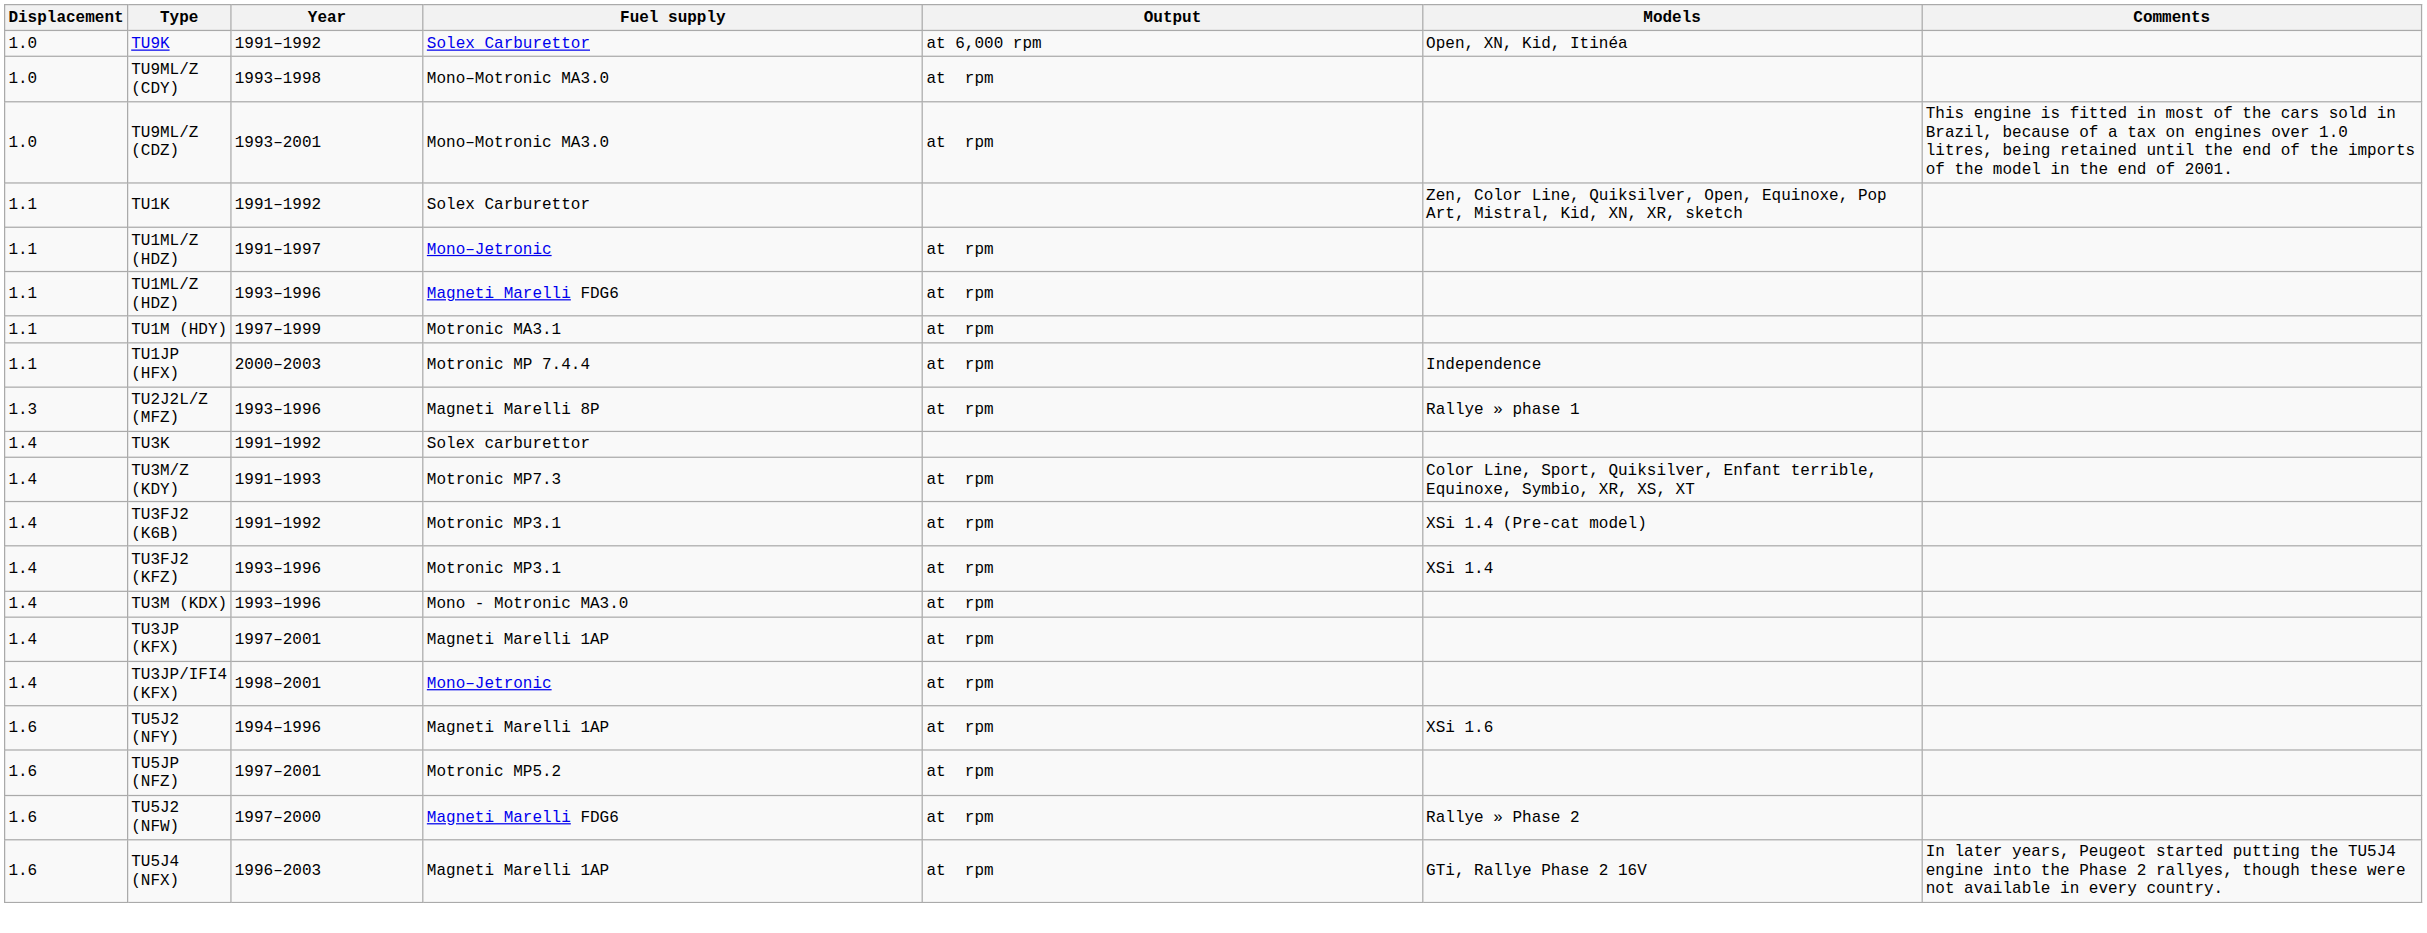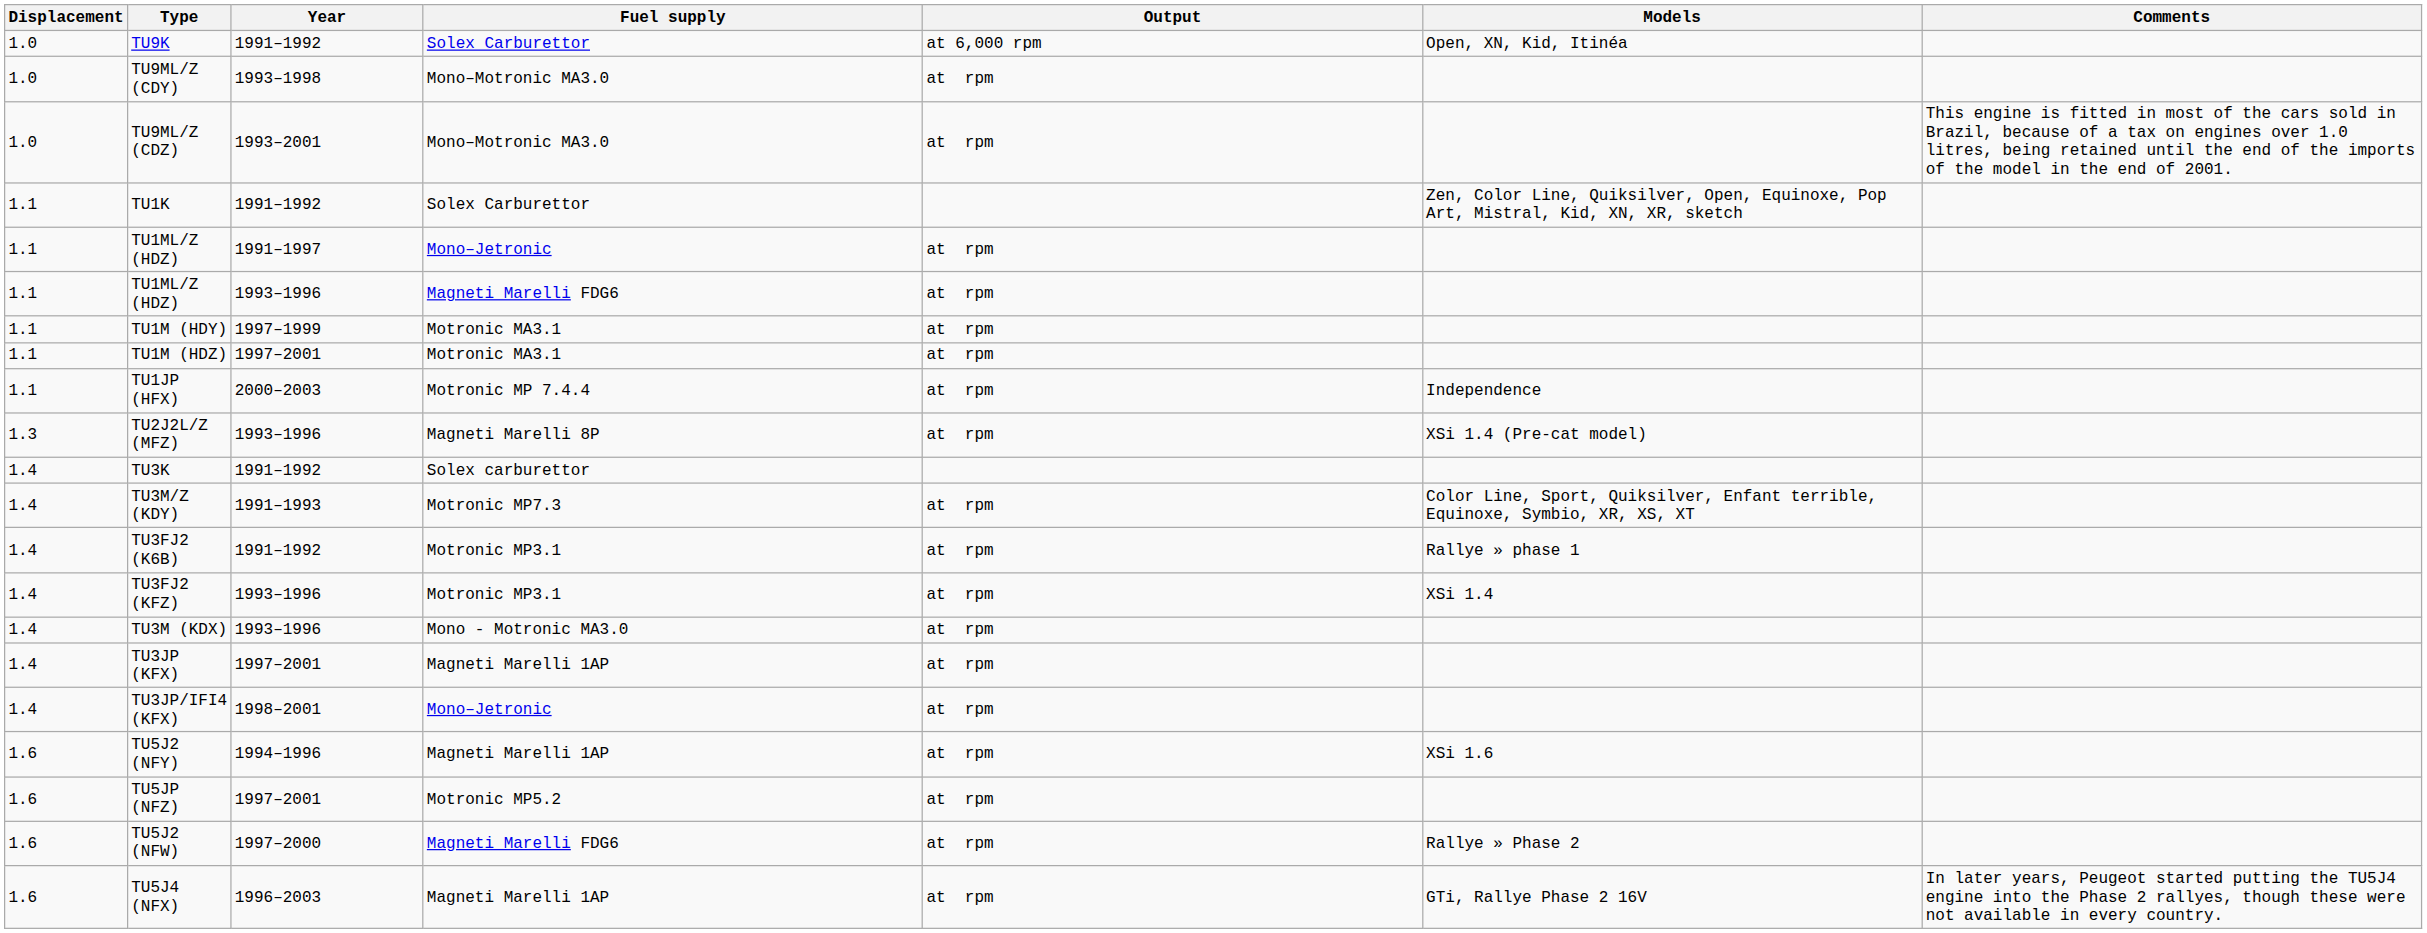 <table class="wikitable">
 <tr>
 <th style="width: 20px;">Displacement</th>
 <th style="width: 40px;">Type</th>
 <th style="width: 150px;">Year</th>
 <th style="width: 400px;">Fuel supply</th>
 <th style="width: 400px;">Output</th>
 <th style="width: 400px;">Models</th>
 <th style="width: 400px;">Comments</th>
 </tr>
 <tr>
 <td>1.0</td>
 <td><a href='#'>TU9K</a></td>
 <td>1991–1992</td>
 <td><a href='#'>Solex Carburettor</a></td>
 <td> at 6,000 rpm</td>
 <td>Open, XN, Kid, Itinéa</td>
 <td></td>
 </tr>
 <tr>
 <td>1.0</td>
 <td>TU9ML/Z (CDY)</td>
 <td>1993–1998</td>
 <td>Mono–Motronic MA3.0</td>
 <td> at  rpm</td>
 <td></td>
 <td></td>
 </tr>
 <tr>
 <td>1.0</td>
 <td>TU9ML/Z (CDZ)</td>
 <td>1993–2001</td>
 <td>Mono–Motronic MA3.0</td>
 <td> at  rpm</td>
 <td></td>
 <td>This engine is fitted in most of the cars sold in Brazil, because of a tax on engines over 1.0 litres, being retained until the end of the imports of the model in the end of 2001.</td>
 </tr>
 <tr>
 <td>1.1</td>
 <td>TU1K</td>
 <td>1991–1992</td>
 <td>Solex Carburettor</td>
 <td></td>
 <td>Zen, Color Line, Quiksilver, Open, Equinoxe, Pop Art, Mistral, Kid, XN, XR, sketch</td>
 <td></td>
 </tr>
 <tr>
 <td>1.1</td>
 <td>TU1ML/Z (HDZ)</td>
 <td>1991–1997</td>
 <td><a href='#'>Mono–Jetronic</a></td>
 <td> at  rpm</td>
 <td></td>
 <td></td>
 </tr>
 <tr>
 <td>1.1</td>
 <td>TU1ML/Z (HDZ)</td>
 <td>1993–1996</td>
 <td><a href='#'>Magneti Marelli</a> FDG6</td>
 <td> at  rpm</td>
 <td></td>
 <td></td>
 </tr>
 <tr>
 <td>1.1</td>
 <td>TU1M (HDY)</td>
 <td>1997–1999</td>
 <td>Motronic MA3.1</td>
 <td> at  rpm</td>
 <td></td>
 <td></td>
 </tr>
 <tr>
 <td>1.1</td>
+<td>TU1M (HDZ)</td>
+<td>1997–2001</td>
+<td>Motronic MA3.1</td>
+<td> at  rpm</td>
+<td></td>
+<td></td>
+</tr>
+<tr>
+<td>1.1</td>
 <td>TU1JP (HFX)</td>
 <td>2000–2003</td>
 <td>Motronic MP 7.4.4</td>
 <td> at  rpm</td>
 <td>Independence</td>
 <td></td>
 </tr>
 <tr>
 <td>1.3</td>
 <td>TU2J2L/Z (MFZ)</td>
 <td>1993–1996</td>
 <td>Magneti Marelli 8P</td>
 <td> at  rpm</td>
-<td>Rallye » phase 1</td>
+<td>XSi 1.4 (Pre-cat model)</td>
 <td></td>
 </tr>
 <tr>
 <td>1.4</td>
 <td>TU3K</td>
 <td>1991–1992</td>
 <td>Solex carburettor</td>
 <td></td>
 <td></td>
 <td></td>
 </tr>
 <tr>
 <td>1.4</td>
 <td>TU3M/Z (KDY)</td>
 <td>1991–1993</td>
 <td>Motronic MP7.3</td>
 <td> at  rpm</td>
 <td>Color Line, Sport, Quiksilver, Enfant terrible, Equinoxe, Symbio, XR, XS, XT</td>
 <td></td>
 </tr>
 <tr>
 <td>1.4</td>
 <td>TU3FJ2 (K6B)</td>
 <td>1991–1992</td>
 <td>Motronic MP3.1</td>
 <td> at  rpm</td>
-<td>XSi 1.4 (Pre-cat model)</td>
+<td>Rallye » phase 1</td>
 <td></td>
 </tr>
 <tr>
 <td>1.4</td>
 <td>TU3FJ2 (KFZ)</td>
 <td>1993–1996</td>
 <td>Motronic MP3.1</td>
 <td> at  rpm</td>
 <td>XSi 1.4</td>
 <td></td>
 </tr>
 <tr>
 <td>1.4</td>
 <td>TU3M (KDX)</td>
 <td>1993–1996</td>
 <td>Mono - Motronic MA3.0</td>
 <td> at  rpm</td>
 <td></td>
 <td></td>
 </tr>
 <tr>
 <td>1.4</td>
 <td>TU3JP (KFX)</td>
 <td>1997–2001</td>
 <td>Magneti Marelli 1AP</td>
 <td> at  rpm</td>
 <td></td>
 <td></td>
 </tr>
 <tr>
 <td>1.4</td>
 <td>TU3JP/IFI4 (KFX)</td>
 <td>1998–2001</td>
 <td><a href='#'>Mono–Jetronic</a></td>
 <td> at  rpm</td>
 <td></td>
 <td></td>
 </tr>
 <tr>
 <td>1.6</td>
 <td>TU5J2 (NFY)</td>
 <td>1994–1996</td>
 <td>Magneti Marelli 1AP</td>
 <td> at  rpm</td>
 <td>XSi 1.6</td>
 <td></td>
 </tr>
 <tr>
 <td>1.6</td>
 <td>TU5JP (NFZ)</td>
 <td>1997–2001</td>
 <td>Motronic MP5.2</td>
 <td> at  rpm</td>
 <td></td>
 <td></td>
 </tr>
 <tr>
 <td>1.6</td>
 <td>TU5J2 (NFW)</td>
 <td>1997–2000</td>
 <td><a href='#'>Magneti Marelli</a> FDG6</td>
 <td> at  rpm</td>
 <td>Rallye » Phase 2</td>
 <td></td>
 </tr>
 <tr>
 <td>1.6</td>
 <td>TU5J4 (NFX)</td>
 <td>1996–2003</td>
 <td>Magneti Marelli 1AP</td>
 <td> at  rpm</td>
 <td>GTi, Rallye Phase 2 16V</td>
 <td>In later years, Peugeot started putting the TU5J4 engine into the Phase 2 rallyes, though these were not available in every country.</td>
 </tr>
 </table>
